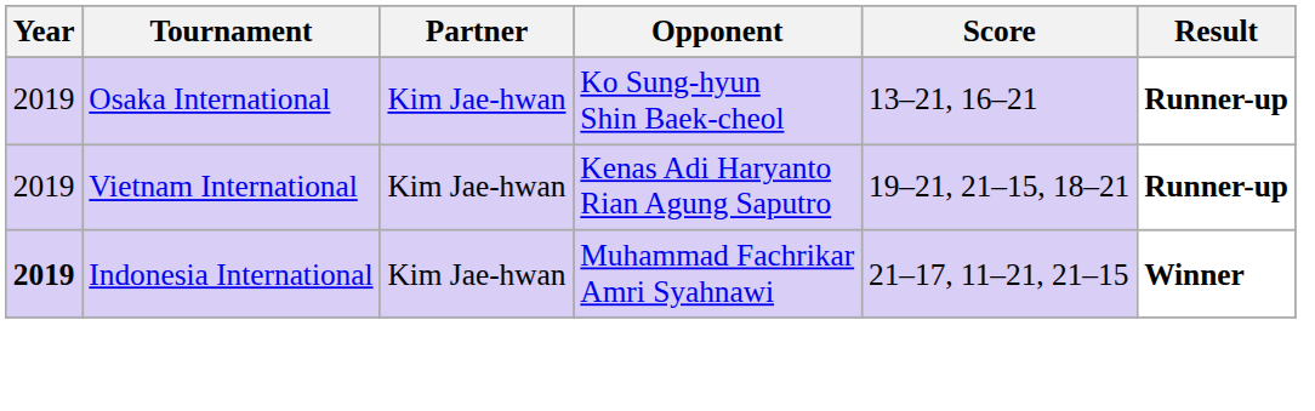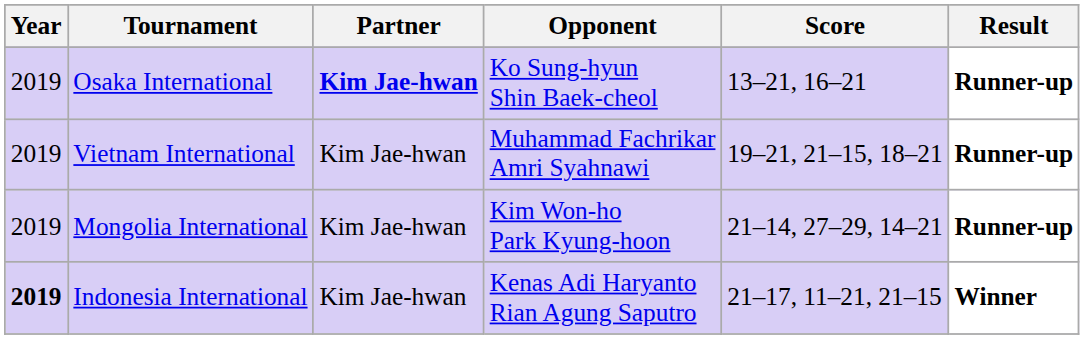 <table class="sortable wikitable" style="font-size: 90%;">
 <tr>
 <th>Year</th>
 <th>Tournament</th>
 <th>Partner</th>
 <th>Opponent</th>
 <th>Score</th>
 <th>Result</th>
 </tr>
 <tr style="background:#D8CEF6">
 <td align="center">2019</td>
 <td align="left"><a href='#'>Osaka International</a></td>
-<td align="left"> <a href='#'>Kim Jae-hwan</a></td>
+<td align="left"><strong> <a href='#'>Kim Jae-hwan</a></strong></td>
 <td align="left"> <a href='#'>Ko Sung-hyun</a><br> <a href='#'>Shin Baek-cheol</a></td>
 <td align="left">13–21, 16–21</td>
 <td style="text-align:left; background:white"> <strong>Runner-up</strong></td>
 </tr>
 <tr style="background:#D8CEF6">
 <td align="center">2019</td>
 <td align="left"><a href='#'>Vietnam International</a></td>
 <td align="left"> Kim Jae-hwan</td>
-<td align="left"> <a href='#'>Kenas Adi Haryanto</a><br> <a href='#'>Rian Agung Saputro</a></td>
+<td align="left"> <a href='#'>Muhammad Fachrikar</a><br> <a href='#'>Amri Syahnawi</a></td>
 <td align="left">19–21, 21–15, 18–21</td>
+<td style="text-align:left; background:white"> <strong>Runner-up</strong></td>
+</tr>
+<tr style="background:#D8CEF6">
+<td align="center">2019</td>
+<td align="left"><a href='#'>Mongolia International</a></td>
+<td align="left"> Kim Jae-hwan</td>
+<td align="left"> <a href='#'>Kim Won-ho</a><br> <a href='#'>Park Kyung-hoon</a></td>
+<td align="left">21–14, 27–29, 14–21</td>
 <td style="text-align:left; background:white"> <strong>Runner-up</strong></td>
 </tr>
 <tr style="background:#D8CEF6">
 <td align="center"><strong>2019</strong></td>
 <td align="left"><a href='#'>Indonesia International</a></td>
 <td align="left"> Kim Jae-hwan</td>
-<td align="left"> <a href='#'>Muhammad Fachrikar</a><br> <a href='#'>Amri Syahnawi</a></td>
+<td align="left"> <a href='#'>Kenas Adi Haryanto</a><br> <a href='#'>Rian Agung Saputro</a></td>
 <td align="left">21–17, 11–21, 21–15</td>
 <td style="text-align: left; background:white"> <strong>Winner</strong></td>
 </tr>
 </table>
